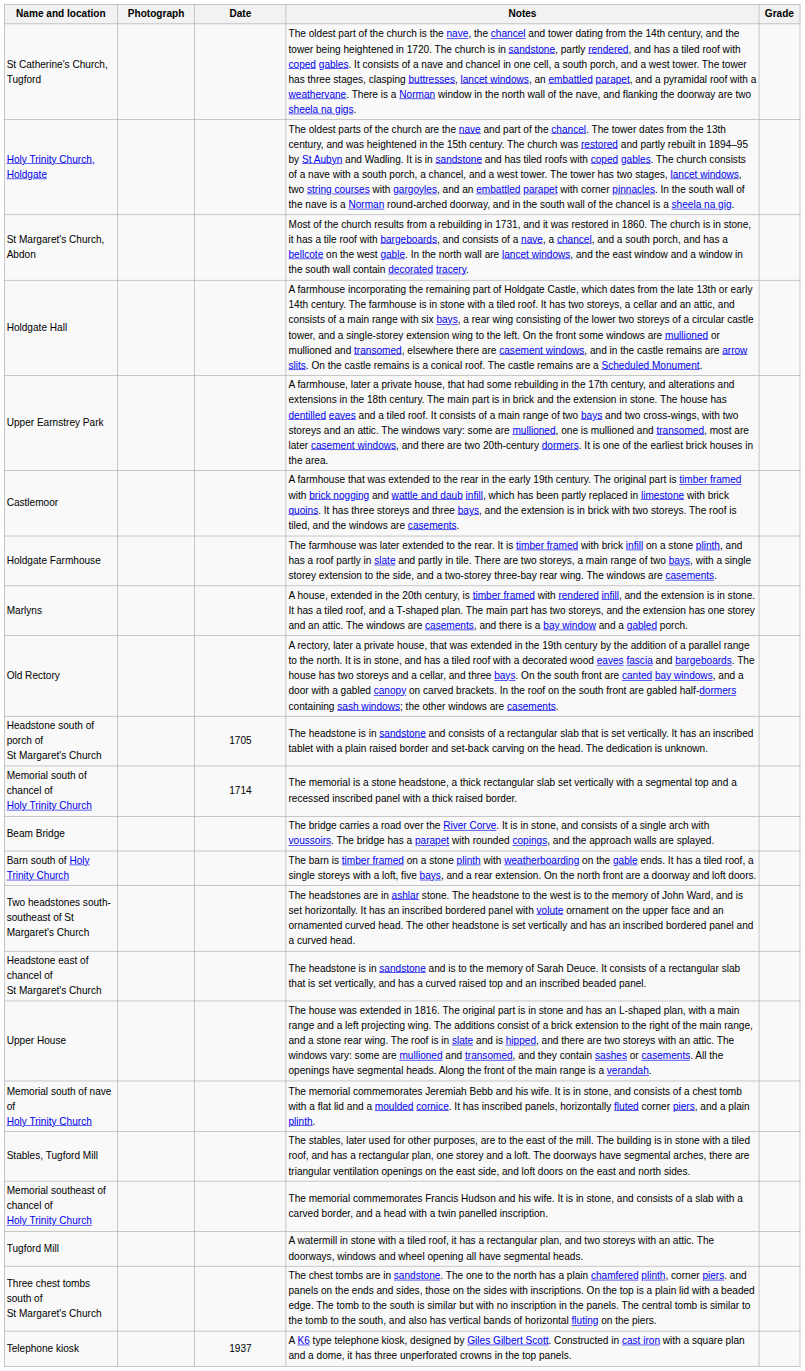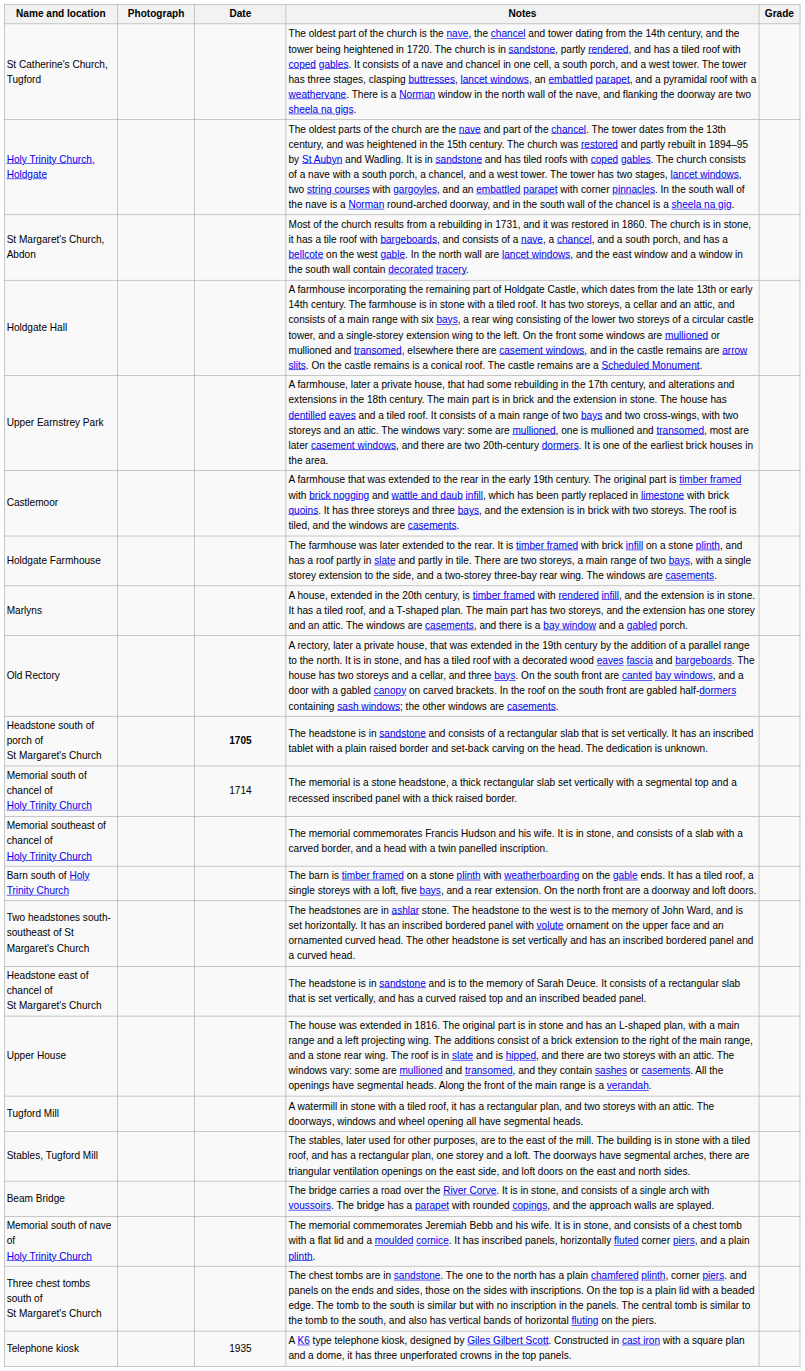 <table class="wikitable sortable plainrowheaders" style="width:100%; border:0; text-align:left; line-height:150%;">
 <tr>
 <th scope="col"  style="width:150px">Name and location</th>
 <th scope="col"  style="width:100px" class="unsortable">Photograph</th>
 <th scope="col"  style="width:120px">Date</th>
 <th scope="col"  style="width:650px" class="unsortable">Notes</th>
 <th scope="col"  style="width:50px">Grade</th>
 </tr>
 <tr>
 <td>St Catherine's Church, Tugford<br><small></small></td>
 <td></td>
 <td align="center"></td>
 <td>The oldest part of the church is the <a href='#'>nave</a>, the <a href='#'>chancel</a> and tower dating from the 14th century, and the tower being heightened in 1720.  The church is in <a href='#'>sandstone</a>, partly <a href='#'>rendered</a>, and has a tiled roof with <a href='#'>coped</a> <a href='#'>gables</a>.  It consists of a nave and chancel in one cell, a south porch, and a west tower.  The tower has three stages, clasping <a href='#'>buttresses</a>, <a href='#'>lancet windows</a>, an <a href='#'>embattled</a> <a href='#'>parapet</a>, and a pyramidal roof with a <a href='#'>weathervane</a>.  There is a <a href='#'>Norman</a> window in the north wall of the nave, and flanking the doorway are two <a href='#'>sheela na gigs</a>.</td>
 <td align="center" ></td>
 </tr>
 <tr>
 <td><a href='#'>Holy Trinity Church, Holdgate</a><br><small></small></td>
 <td></td>
 <td align="center"></td>
 <td>The oldest parts of the church are the <a href='#'>nave</a> and part of the <a href='#'>chancel</a>.  The tower dates from the 13th century, and was heightened in the 15th century.  The church was <a href='#'>restored</a> and partly rebuilt in 1894–95 by <a href='#'>St Aubyn</a> and Wadling.  It is in <a href='#'>sandstone</a> and has tiled roofs with <a href='#'>coped</a> <a href='#'>gables</a>.  The church consists of a nave with a south porch, a chancel, and a west tower.  The tower has two stages, <a href='#'>lancet windows</a>, two <a href='#'>string courses</a> with <a href='#'>gargoyles</a>, and an <a href='#'>embattled</a> <a href='#'>parapet</a> with corner <a href='#'>pinnacles</a>.  In the south wall of the nave is a <a href='#'>Norman</a> round-arched doorway, and in the south wall of the chancel is a <a href='#'>sheela na gig</a>.</td>
 <td align="center" ></td>
 </tr>
 <tr>
 <td>St Margaret's Church, Abdon<br><small></small></td>
 <td></td>
 <td align="center"></td>
 <td>Most of the church results from a rebuilding in 1731, and it was restored in 1860.  The church is in stone, it has a tile roof with <a href='#'>bargeboards</a>, and consists of a <a href='#'>nave</a>, a <a href='#'>chancel</a>, and a south porch, and has a <a href='#'>bellcote</a> on the west <a href='#'>gable</a>.  In the north wall are <a href='#'>lancet windows</a>, and the east window and a window in the south wall contain <a href='#'>decorated</a> <a href='#'>tracery</a>.</td>
 <td align="center" ></td>
 </tr>
 <tr>
 <td>Holdgate Hall<br><small></small></td>
 <td></td>
 <td align="center"></td>
 <td>A farmhouse incorporating the remaining part of Holdgate Castle, which dates from the late 13th or early 14th century.  The farmhouse is in stone with a tiled roof.  It has two storeys, a cellar and an attic, and consists of a main range with six <a href='#'>bays</a>, a rear wing consisting of the lower two storeys of a circular castle tower, and a single-storey extension wing to the left.  On the front some windows are <a href='#'>mullioned</a> or mullioned and <a href='#'>transomed</a>, elsewhere there are <a href='#'>casement windows</a>, and in the castle remains are <a href='#'>arrow slits</a>.  On the castle remains is a conical roof.  The castle remains are a <a href='#'>Scheduled Monument</a>.</td>
 <td align="center" ></td>
 </tr>
 <tr>
 <td>Upper Earnstrey Park<br><small></small></td>
 <td></td>
 <td align="center"></td>
 <td>A farmhouse, later a private house, that had some rebuilding in the 17th century, and alterations and extensions in the 18th century.  The main part is in brick and the extension in stone.  The house has <a href='#'>dentilled</a> <a href='#'>eaves</a> and a tiled roof.  It consists of a main range of two <a href='#'>bays</a> and two cross-wings, with two storeys and an attic.  The windows vary: some are <a href='#'>mullioned</a>, one is mullioned and <a href='#'>transomed</a>, most are later <a href='#'>casement windows</a>, and there are two 20th-century <a href='#'>dormers</a>.  It is one of the earliest brick houses in the area.</td>
 <td align="center" ></td>
 </tr>
 <tr>
 <td>Castlemoor<br><small></small></td>
 <td></td>
 <td align="center"></td>
 <td>A farmhouse that was extended to the rear in the early 19th century.  The original part is <a href='#'>timber framed</a> with <a href='#'>brick nogging</a> and <a href='#'>wattle and daub</a> <a href='#'>infill</a>, which has been partly replaced in <a href='#'>limestone</a> with brick <a href='#'>quoins</a>.  It has three storeys and three <a href='#'>bays</a>, and the extension is in brick with two storeys.  The roof is tiled, and the windows are <a href='#'>casements</a>.</td>
 <td align="center" ></td>
 </tr>
 <tr>
 <td>Holdgate Farmhouse<br><small></small></td>
 <td></td>
 <td align="center"></td>
 <td>The farmhouse was later extended to the rear.  It is <a href='#'>timber framed</a> with brick <a href='#'>infill</a> on a stone <a href='#'>plinth</a>, and has a roof partly in <a href='#'>slate</a> and partly in tile.  There are two storeys, a main range of two <a href='#'>bays</a>, with a single storey extension to the side, and a two-storey three-bay rear wing.  The windows are <a href='#'>casements</a>.</td>
 <td align="center" ></td>
 </tr>
 <tr>
 <td>Marlyns<br><small></small></td>
 <td></td>
 <td align="center"></td>
 <td>A house, extended in the 20th century, is <a href='#'>timber framed</a> with <a href='#'>rendered</a> <a href='#'>infill</a>, and the extension is in stone.  It has a tiled roof, and a T-shaped plan.  The main part has two storeys, and the extension has one storey and an attic.  The windows are <a href='#'>casements</a>, and there is a <a href='#'>bay window</a> and a <a href='#'>gabled</a> porch.</td>
 <td align="center" ></td>
 </tr>
 <tr>
 <td>Old Rectory<br><small></small></td>
 <td></td>
 <td align="center"></td>
 <td>A rectory, later a private house, that was extended in the 19th century by the addition of a parallel range to the north.  It is in stone, and has a tiled roof with a decorated wood <a href='#'>eaves</a> <a href='#'>fascia</a> and <a href='#'>bargeboards</a>.  The house has two storeys and a cellar, and three <a href='#'>bays</a>.  On the south front are <a href='#'>canted</a> <a href='#'>bay windows</a>, and a door with a gabled <a href='#'>canopy</a> on carved brackets.  In the roof on the south front are gabled half-<a href='#'>dormers</a> containing <a href='#'>sash windows</a>; the other windows are <a href='#'>casements</a>.</td>
 <td align="center" ></td>
 </tr>
 <tr>
 <td>Headstone south of porch of<br>St Margaret's Church<br><small></small></td>
 <td></td>
-<td align="center">1705</td>
+<td align="center"><strong>1705</strong></td>
 <td>The headstone is in <a href='#'>sandstone</a> and consists of a rectangular slab that is set vertically.  It has an inscribed tablet with a plain raised border and set-back carving on the head.  The dedication is unknown.</td>
 <td align="center" ></td>
 </tr>
 <tr>
 <td>Memorial south of chancel of<br><a href='#'>Holy Trinity Church</a><br><small></small></td>
 <td></td>
 <td align="center">1714</td>
 <td>The memorial is a stone headstone, a thick rectangular slab set vertically with a segmental top and a recessed inscribed panel with a thick raised border.</td>
 <td align="center" ></td>
 </tr>
 <tr>
-<td>Beam Bridge<br><small></small></td>
+<td>Memorial southeast of chancel of<br><a href='#'>Holy Trinity Church</a><br><small></small></td>
 <td></td>
 <td align="center"></td>
-<td>The bridge carries a road over the <a href='#'>River Corve</a>.  It is in stone, and consists of a single arch with <a href='#'>voussoirs</a>.  The bridge has a <a href='#'>parapet</a> with rounded <a href='#'>copings</a>, and the approach walls are splayed.</td>
+<td>The memorial commemorates Francis Hudson and his wife.  It is in stone, and consists of a slab with a carved border, and a head with a twin panelled inscription.</td>
 <td align="center" ></td>
 </tr>
 <tr>
 <td>Barn south of <a href='#'>Holy Trinity Church</a><br><small></small></td>
 <td></td>
 <td align="center"></td>
 <td>The barn is <a href='#'>timber framed</a> on a stone <a href='#'>plinth</a> with <a href='#'>weatherboarding</a> on the <a href='#'>gable</a> ends.  It has a tiled roof, a single storeys with a loft, five <a href='#'>bays</a>, and a rear extension.  On the north front are a doorway and loft doors.</td>
 <td align="center" ></td>
 </tr>
 <tr>
 <td>Two headstones south-southeast of St Margaret's Church<br><small></small></td>
 <td></td>
 <td align="center"></td>
 <td>The headstones are in <a href='#'>ashlar</a> stone.  The headstone to the west is to the memory of John Ward, and is set horizontally.  It has an inscribed bordered panel with <a href='#'>volute</a> ornament on the upper face and an ornamented curved head.  The other headstone is set vertically and has an inscribed bordered panel and a curved head.</td>
 <td align="center" ></td>
 </tr>
 <tr>
 <td>Headstone east of chancel of<br>St Margaret's Church<br><small></small></td>
 <td></td>
 <td align="center"></td>
 <td>The headstone is in <a href='#'>sandstone</a> and is to the memory of Sarah Deuce.  It consists of a rectangular slab that is set vertically, and has a curved raised top and an inscribed beaded panel.</td>
 <td align="center" ></td>
 </tr>
 <tr>
 <td>Upper House<br><small></small></td>
 <td></td>
 <td align="center"></td>
 <td>The house was extended in 1816.  The original part is in stone and has an L-shaped plan, with a main range and a left projecting wing.  The additions consist of a brick extension to the right of the main range, and a stone rear wing.  The roof is in <a href='#'>slate</a> and is <a href='#'>hipped</a>, and there are two storeys with an attic.  The windows vary: some are <a href='#'>mullioned</a> and <a href='#'>transomed</a>, and they contain <a href='#'>sashes</a> or <a href='#'>casements</a>.  All the openings have segmental heads.  Along the front of the main range is a <a href='#'>verandah</a>.</td>
 <td align="center" ></td>
 </tr>
 <tr>
-<td>Memorial south of nave of<br><a href='#'>Holy Trinity Church</a><br><small></small></td>
+<td>Tugford Mill<br><small></small></td>
 <td></td>
 <td align="center"></td>
-<td>The memorial commemorates Jeremiah Bebb and his wife.  It is in stone, and consists of a chest tomb with a flat lid and a <a href='#'>moulded</a> <a href='#'>cornice</a>.  It has inscribed panels, horizontally <a href='#'>fluted</a> corner <a href='#'>piers</a>, and a plain <a href='#'>plinth</a>.</td>
+<td>A watermill in stone with a tiled roof, it has a rectangular plan, and two storeys with an attic.  The doorways, windows and wheel opening all have segmental heads.</td>
 <td align="center" ></td>
 </tr>
 <tr>
 <td>Stables, Tugford Mill<br><small></small></td>
 <td></td>
 <td align="center"></td>
 <td>The stables, later used for other purposes, are to the east of the mill.  The building is in stone with a tiled roof, and has a rectangular plan, one storey and a loft.  The doorways have segmental arches, there are triangular ventilation openings on the east side, and loft doors on the east and north sides.</td>
 <td align="center" ></td>
 </tr>
 <tr>
-<td>Memorial southeast of chancel of<br><a href='#'>Holy Trinity Church</a><br><small></small></td>
+<td>Beam Bridge<br><small></small></td>
 <td></td>
 <td align="center"></td>
-<td>The memorial commemorates Francis Hudson and his wife.  It is in stone, and consists of a slab with a carved border, and a head with a twin panelled inscription.</td>
+<td>The bridge carries a road over the <a href='#'>River Corve</a>.  It is in stone, and consists of a single arch with <a href='#'>voussoirs</a>.  The bridge has a <a href='#'>parapet</a> with rounded <a href='#'>copings</a>, and the approach walls are splayed.</td>
 <td align="center" ></td>
 </tr>
 <tr>
-<td>Tugford Mill<br><small></small></td>
+<td>Memorial south of nave of<br><a href='#'>Holy Trinity Church</a><br><small></small></td>
 <td></td>
 <td align="center"></td>
-<td>A watermill in stone with a tiled roof, it has a rectangular plan, and two storeys with an attic.  The doorways, windows and wheel opening all have segmental heads.</td>
+<td>The memorial commemorates Jeremiah Bebb and his wife.  It is in stone, and consists of a chest tomb with a flat lid and a <a href='#'>moulded</a> <a href='#'>cornice</a>.  It has inscribed panels, horizontally <a href='#'>fluted</a> corner <a href='#'>piers</a>, and a plain <a href='#'>plinth</a>.</td>
 <td align="center" ></td>
 </tr>
 <tr>
 <td>Three chest tombs south of<br>St Margaret's Church<br><small></small></td>
 <td></td>
 <td align="center"></td>
 <td>The chest tombs are in <a href='#'>sandstone</a>.  The one to the north has a plain <a href='#'>chamfered</a> <a href='#'>plinth</a>, corner <a href='#'>piers</a>. and panels on the ends and sides, those on the sides with inscriptions.  On the top is a plain lid with a beaded edge.  The tomb to the south is similar but with no inscription in the panels.  The central tomb is similar to the tomb to the south, and also has vertical bands of horizontal <a href='#'>fluting</a> on the piers.</td>
 <td align="center" ></td>
 </tr>
 <tr>
 <td>Telephone kiosk<br><small></small></td>
 <td></td>
-<td align="center">1937</td>
+<td align="center">1935</td>
 <td>A <a href='#'>K6</a> type telephone kiosk, designed by <a href='#'>Giles Gilbert Scott</a>.  Constructed in <a href='#'>cast iron</a> with a square plan and a dome, it has three unperforated crowns in the top panels.</td>
 <td align="center" ></td>
 </tr>
 <tr>
 </tr>
 </table>
